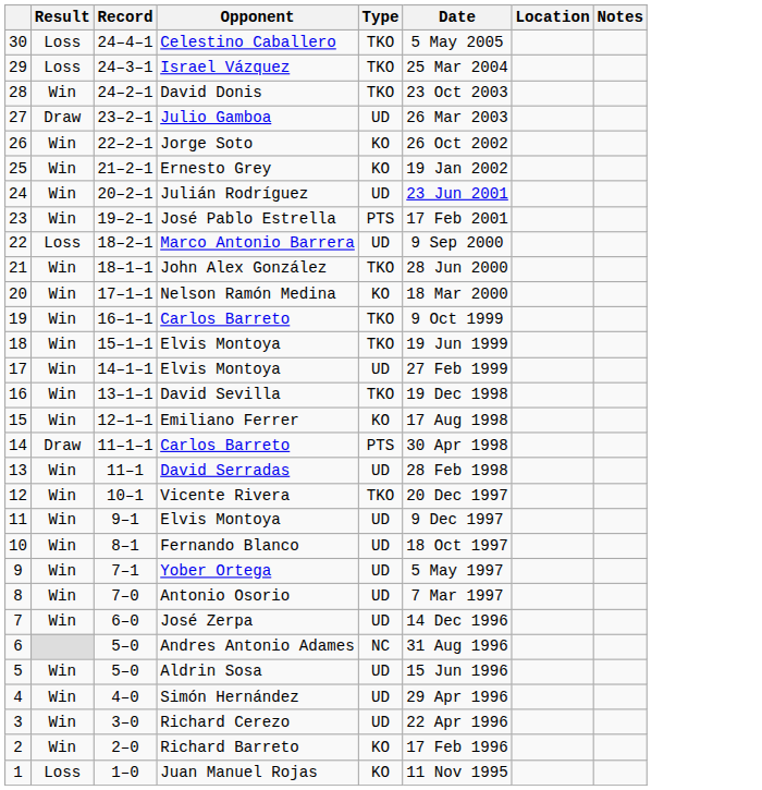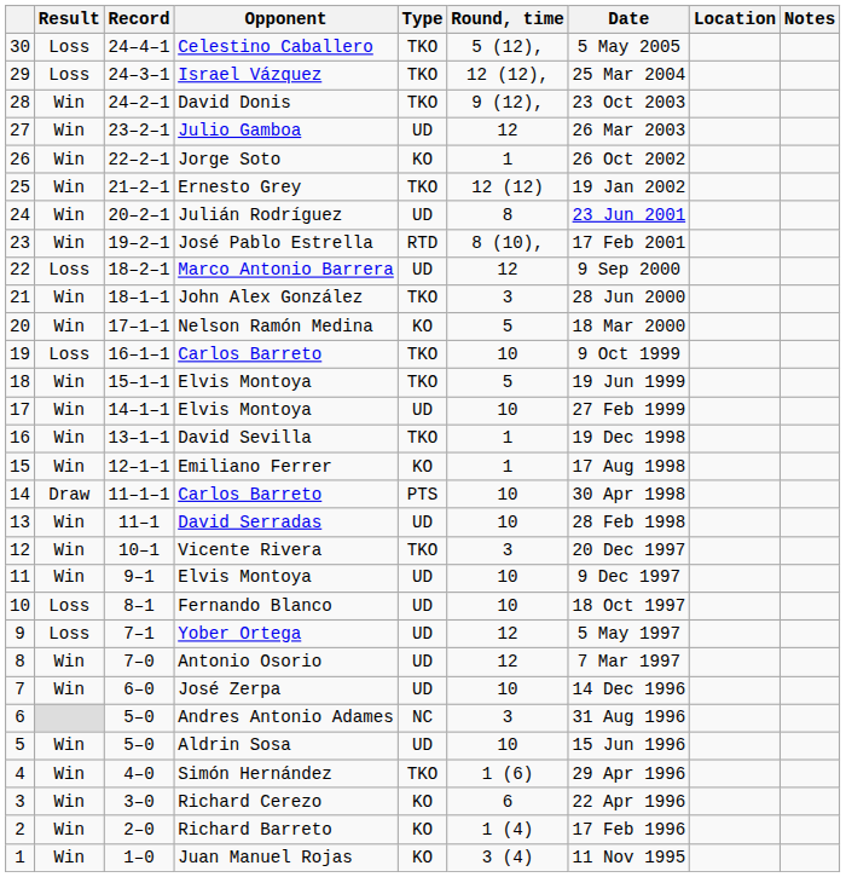 <table class="wikitable" style="text-align:center">
 <tr>
 <th></th>
 <th>Result</th>
 <th>Record</th>
 <th>Opponent</th>
 <th>Type</th>
+<th>Round, time</th>
 <th>Date</th>
 <th>Location</th>
 <th>Notes</th>
 </tr>
 <tr>
 <td>30</td>
 <td>Loss</td>
 <td>24–4–1 </td>
 <td style="text-align:left;"><a href='#'>Celestino Caballero</a></td>
 <td>TKO</td>
+<td>5 (12), </td>
 <td>5 May 2005</td>
 <td style="text-align:left;"></td>
 <td></td>
 </tr>
 <tr>
 <td>29</td>
 <td>Loss</td>
 <td>24–3–1 </td>
 <td style="text-align:left;"><a href='#'>Israel Vázquez</a></td>
 <td>TKO</td>
+<td>12 (12), </td>
 <td>25 Mar 2004</td>
 <td style="text-align:left;"></td>
 <td style="text-align:left;"></td>
 </tr>
 <tr>
 <td>28</td>
 <td>Win</td>
 <td>24–2–1 </td>
 <td style="text-align:left;">David Donis</td>
 <td>TKO</td>
+<td>9 (12), </td>
 <td>23 Oct 2003</td>
 <td style="text-align:left;"></td>
 <td></td>
 </tr>
 <tr>
 <td>27</td>
-<td>Draw</td>
+<td>Win</td>
 <td>23–2–1 </td>
 <td style="text-align:left;"><a href='#'>Julio Gamboa</a></td>
 <td>UD</td>
+<td>12</td>
 <td>26 Mar 2003</td>
 <td style="text-align:left;"></td>
 <td style="text-align:left;"></td>
 </tr>
 <tr>
 <td>26</td>
 <td>Win</td>
 <td>22–2–1 </td>
 <td style="text-align:left;">Jorge Soto</td>
 <td>KO</td>
+<td>1</td>
 <td>26 Oct 2002</td>
 <td style="text-align:left;"></td>
 <td></td>
 </tr>
 <tr>
 <td>25</td>
 <td>Win</td>
 <td>21–2–1 </td>
 <td style="text-align:left;">Ernesto Grey</td>
-<td>KO</td>
+<td>TKO</td>
+<td>12 (12)</td>
 <td>19 Jan 2002</td>
 <td style="text-align:left;"></td>
 <td style="text-align:left;"></td>
 </tr>
 <tr>
 <td>24</td>
 <td>Win</td>
 <td>20–2–1 </td>
 <td style="text-align:left;">Julián Rodríguez</td>
 <td>UD</td>
+<td>8</td>
 <td><a href='#'>23 Jun 2001</a></td>
 <td style="text-align:left;"></td>
 <td></td>
 </tr>
 <tr>
 <td>23</td>
 <td>Win</td>
 <td>19–2–1 </td>
 <td style="text-align:left;">José Pablo Estrella</td>
-<td>PTS</td>
+<td>RTD</td>
+<td>8 (10), </td>
 <td>17 Feb 2001</td>
 <td style="text-align:left;"></td>
 <td></td>
 </tr>
 <tr>
 <td>22</td>
 <td>Loss</td>
 <td>18–2–1 </td>
 <td style="text-align:left;"><a href='#'>Marco Antonio Barrera</a></td>
 <td>UD</td>
+<td>12</td>
 <td>9 Sep 2000</td>
 <td style="text-align:left;"></td>
 <td style="text-align:left;"></td>
 </tr>
 <tr>
 <td>21</td>
 <td>Win</td>
 <td>18–1–1 </td>
 <td style="text-align:left;">John Alex González</td>
 <td>TKO</td>
+<td>3</td>
 <td>28 Jun 2000</td>
 <td style="text-align:left;"></td>
 <td></td>
 </tr>
 <tr>
 <td>20</td>
 <td>Win</td>
 <td>17–1–1 </td>
 <td style="text-align:left;">Nelson Ramón Medina</td>
 <td>KO</td>
+<td>5</td>
 <td>18 Mar 2000</td>
 <td style="text-align:left;"></td>
 <td></td>
 </tr>
 <tr>
 <td>19</td>
-<td>Win</td>
+<td>Loss</td>
 <td>16–1–1 </td>
 <td style="text-align:left;"><a href='#'>Carlos Barreto</a></td>
 <td>TKO</td>
+<td>10</td>
 <td>9 Oct 1999</td>
 <td style="text-align:left;"></td>
 <td></td>
 </tr>
 <tr>
 <td>18</td>
 <td>Win</td>
 <td>15–1–1 </td>
 <td style="text-align:left;">Elvis Montoya</td>
 <td>TKO</td>
+<td>5</td>
 <td>19 Jun 1999</td>
 <td style="text-align:left;"></td>
 <td></td>
 </tr>
 <tr>
 <td>17</td>
 <td>Win</td>
 <td>14–1–1 </td>
 <td style="text-align:left;">Elvis Montoya</td>
 <td>UD</td>
+<td>10</td>
 <td>27 Feb 1999</td>
 <td style="text-align:left;"></td>
 <td></td>
 </tr>
 <tr>
 <td>16</td>
 <td>Win</td>
 <td>13–1–1 </td>
 <td style="text-align:left;">David Sevilla</td>
 <td>TKO</td>
+<td>1</td>
 <td>19 Dec 1998</td>
 <td style="text-align:left;"></td>
 <td></td>
 </tr>
 <tr>
 <td>15</td>
 <td>Win</td>
 <td>12–1–1 </td>
 <td style="text-align:left;">Emiliano Ferrer</td>
 <td>KO</td>
+<td>1</td>
 <td>17 Aug 1998</td>
 <td style="text-align:left;"></td>
 <td></td>
 </tr>
 <tr>
 <td>14</td>
 <td>Draw</td>
 <td>11–1–1 </td>
 <td style="text-align:left;"><a href='#'>Carlos Barreto</a></td>
 <td>PTS</td>
+<td>10</td>
 <td>30 Apr 1998</td>
 <td style="text-align:left;"></td>
 <td></td>
 </tr>
 <tr>
 <td>13</td>
 <td>Win</td>
 <td>11–1 </td>
 <td style="text-align:left;"><a href='#'>David Serradas</a></td>
 <td>UD</td>
+<td>10</td>
 <td>28 Feb 1998</td>
 <td style="text-align:left;"></td>
 <td></td>
 </tr>
 <tr>
 <td>12</td>
 <td>Win</td>
 <td>10–1 </td>
 <td style="text-align:left;">Vicente Rivera</td>
 <td>TKO</td>
+<td>3</td>
 <td>20 Dec 1997</td>
 <td style="text-align:left;"></td>
 <td></td>
 </tr>
 <tr>
 <td>11</td>
 <td>Win</td>
 <td>9–1 </td>
 <td style="text-align:left;">Elvis Montoya</td>
 <td>UD</td>
+<td>10</td>
 <td>9 Dec 1997</td>
 <td style="text-align:left;"></td>
 <td></td>
 </tr>
 <tr>
 <td>10</td>
-<td>Win</td>
+<td>Loss</td>
 <td>8–1 </td>
 <td style="text-align:left;">Fernando Blanco</td>
 <td>UD</td>
+<td>10</td>
 <td>18 Oct 1997</td>
 <td style="text-align:left;"></td>
 <td></td>
 </tr>
 <tr>
 <td>9</td>
-<td>Win</td>
+<td>Loss</td>
 <td>7–1 </td>
 <td style="text-align:left;"><a href='#'>Yober Ortega</a></td>
 <td>UD</td>
+<td>12</td>
 <td>5 May 1997</td>
 <td style="text-align:left;"></td>
 <td align=left></td>
 </tr>
 <tr>
 <td>8</td>
 <td>Win</td>
 <td>7–0 </td>
 <td style="text-align:left;">Antonio Osorio</td>
 <td>UD</td>
+<td>12</td>
 <td>7 Mar 1997</td>
 <td style="text-align:left;"></td>
 <td style="text-align:left;"></td>
 </tr>
 <tr>
 <td>7</td>
 <td>Win</td>
 <td>6–0 </td>
 <td style="text-align:left;">José Zerpa</td>
 <td>UD</td>
+<td>10</td>
 <td>14 Dec 1996</td>
 <td style="text-align:left;"></td>
 <td></td>
 </tr>
 <tr>
 <td>6</td>
 <td style="background: #DDD"></td>
 <td>5–0 </td>
 <td style="text-align:left;">Andres Antonio Adames</td>
 <td>NC</td>
+<td>3</td>
 <td>31 Aug 1996</td>
 <td style="text-align:left;"></td>
 <td></td>
 </tr>
 <tr>
 <td>5</td>
 <td>Win</td>
 <td>5–0</td>
 <td style="text-align:left;">Aldrin Sosa</td>
 <td>UD</td>
+<td>10</td>
 <td>15 Jun 1996</td>
 <td style="text-align:left;"></td>
 <td></td>
 </tr>
 <tr>
 <td>4</td>
 <td>Win</td>
 <td>4–0</td>
 <td style="text-align:left;">Simón Hernández</td>
-<td>UD</td>
+<td>TKO</td>
+<td>1 (6)</td>
 <td>29 Apr 1996</td>
 <td style="text-align:left;"></td>
 <td></td>
 </tr>
 <tr>
 <td>3</td>
 <td>Win</td>
 <td>3–0</td>
 <td style="text-align:left;">Richard Cerezo</td>
-<td>UD</td>
+<td>KO</td>
+<td>6</td>
 <td>22 Apr 1996</td>
 <td style="text-align:left;"></td>
 <td></td>
 </tr>
 <tr>
 <td>2</td>
 <td>Win</td>
 <td>2–0</td>
 <td style="text-align:left;">Richard Barreto</td>
 <td>KO</td>
+<td>1 (4)</td>
 <td>17 Feb 1996</td>
 <td style="text-align:left;"></td>
 <td></td>
 </tr>
 <tr>
 <td>1</td>
-<td>Loss</td>
+<td>Win</td>
 <td>1–0</td>
 <td style="text-align:left;">Juan Manuel Rojas</td>
 <td>KO</td>
+<td>3 (4)</td>
 <td>11 Nov 1995</td>
 <td style="text-align:left;"></td>
 <td></td>
 </tr>
 </table>
